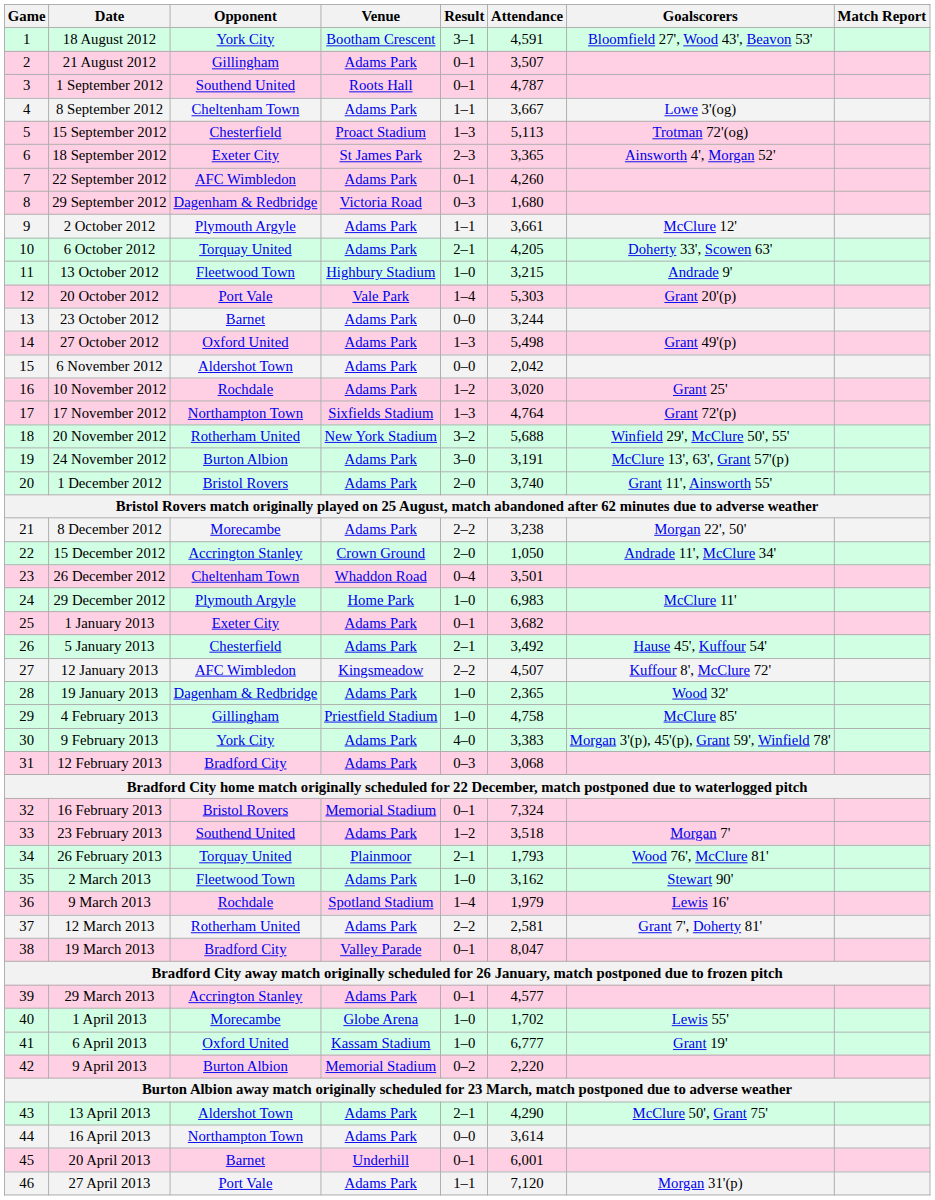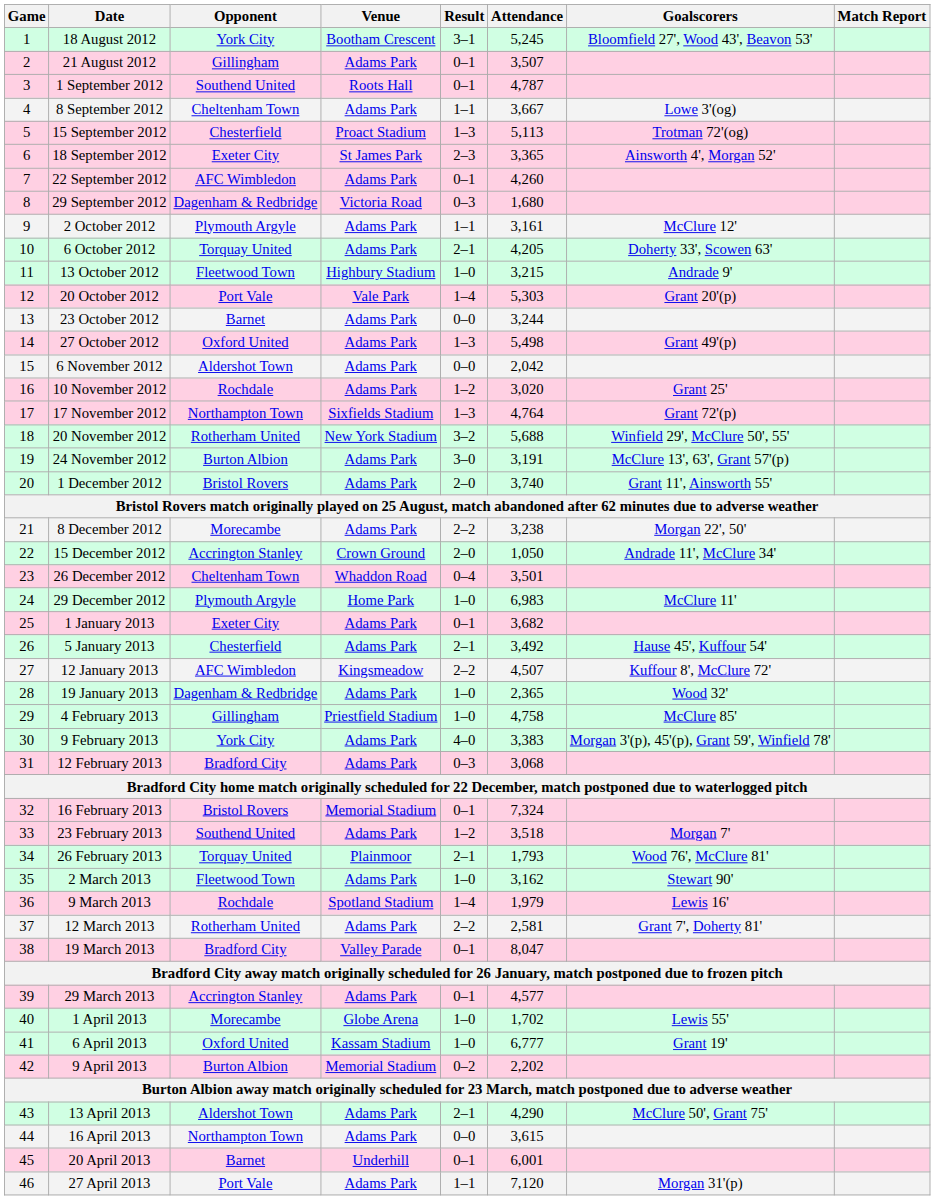 <table class="wikitable" style="text-align:center;">
 <tr>
 <th>Game</th>
 <th>Date</th>
 <th>Opponent</th>
 <th>Venue</th>
 <th>Result</th>
 <th>Attendance</th>
 <th>Goalscorers</th>
 <th>Match Report</th>
 </tr>
 <tr style="background:#d0ffe3;">
 <td>1</td>
 <td>18 August 2012</td>
 <td><a href='#'>York City</a></td>
 <td><a href='#'>Bootham Crescent</a></td>
 <td>3–1</td>
-<td>4,591</td>
+<td>5,245</td>
 <td><a href='#'>Bloomfield</a> 27', <a href='#'>Wood</a> 43', <a href='#'>Beavon</a> 53'</td>
 <td></td>
 </tr>
 <tr style="background:#ffd0e3;">
 <td>2</td>
 <td>21 August 2012</td>
 <td><a href='#'>Gillingham</a></td>
 <td><a href='#'>Adams Park</a></td>
 <td>0–1</td>
 <td>3,507</td>
 <td></td>
 <td></td>
 </tr>
 <tr style="background:#ffd0e3;">
 <td>3</td>
 <td>1 September 2012</td>
 <td><a href='#'>Southend United</a></td>
 <td><a href='#'>Roots Hall</a></td>
 <td>0–1</td>
 <td>4,787</td>
 <td></td>
 <td></td>
 </tr>
 <tr style="background:#f3f3f3;">
 <td>4</td>
 <td>8 September 2012</td>
 <td><a href='#'>Cheltenham Town</a></td>
 <td><a href='#'>Adams Park</a></td>
 <td>1–1</td>
 <td>3,667</td>
 <td><a href='#'>Lowe</a> 3'(og)</td>
 <td></td>
 </tr>
 <tr style="background:#ffd0e3;">
 <td>5</td>
 <td>15 September 2012</td>
 <td><a href='#'>Chesterfield</a></td>
 <td><a href='#'>Proact Stadium</a></td>
 <td>1–3</td>
 <td>5,113</td>
 <td><a href='#'>Trotman</a> 72'(og)</td>
 <td></td>
 </tr>
 <tr style="background:#ffd0e3;">
 <td>6</td>
 <td>18 September 2012</td>
 <td><a href='#'>Exeter City</a></td>
 <td><a href='#'>St James Park</a></td>
 <td>2–3</td>
 <td>3,365</td>
 <td><a href='#'>Ainsworth</a> 4', <a href='#'>Morgan</a> 52'</td>
 <td></td>
 </tr>
 <tr style="background:#ffd0e3;">
 <td>7</td>
 <td>22 September 2012</td>
 <td><a href='#'>AFC Wimbledon</a></td>
 <td><a href='#'>Adams Park</a></td>
 <td>0–1</td>
 <td>4,260</td>
 <td></td>
 <td></td>
 </tr>
 <tr style="background:#ffd0e3;">
 <td>8</td>
 <td>29 September 2012</td>
 <td><a href='#'>Dagenham & Redbridge</a></td>
 <td><a href='#'>Victoria Road</a></td>
 <td>0–3</td>
 <td>1,680</td>
 <td></td>
 <td></td>
 </tr>
 <tr style="background:#f3f3f3;">
 <td>9</td>
 <td>2 October 2012</td>
 <td><a href='#'>Plymouth Argyle</a></td>
 <td><a href='#'>Adams Park</a></td>
 <td>1–1</td>
-<td>3,661</td>
+<td>3,161</td>
 <td><a href='#'>McClure</a> 12'</td>
 <td></td>
 </tr>
 <tr style="background:#d0ffe3;">
 <td>10</td>
 <td>6 October 2012</td>
 <td><a href='#'>Torquay United</a></td>
 <td><a href='#'>Adams Park</a></td>
 <td>2–1</td>
 <td>4,205</td>
 <td><a href='#'>Doherty</a> 33', <a href='#'>Scowen</a> 63'</td>
 <td></td>
 </tr>
 <tr style="background:#d0ffe3;">
 <td>11</td>
 <td>13 October 2012</td>
 <td><a href='#'>Fleetwood Town</a></td>
 <td><a href='#'>Highbury Stadium</a></td>
 <td>1–0</td>
 <td>3,215</td>
 <td><a href='#'>Andrade</a> 9'</td>
 <td></td>
 </tr>
 <tr style="background:#ffd0e3;">
 <td>12</td>
 <td>20 October 2012</td>
 <td><a href='#'>Port Vale</a></td>
 <td><a href='#'>Vale Park</a></td>
 <td>1–4</td>
 <td>5,303</td>
 <td><a href='#'>Grant</a> 20'(p)</td>
 <td></td>
 </tr>
 <tr style="background:#f3f3f3;">
 <td>13</td>
 <td>23 October 2012</td>
 <td><a href='#'>Barnet</a></td>
 <td><a href='#'>Adams Park</a></td>
 <td>0–0</td>
 <td>3,244</td>
 <td></td>
 <td></td>
 </tr>
 <tr style="background:#ffd0e3;">
 <td>14</td>
 <td>27 October 2012</td>
 <td><a href='#'>Oxford United</a></td>
 <td><a href='#'>Adams Park</a></td>
 <td>1–3</td>
 <td>5,498</td>
 <td><a href='#'>Grant</a> 49'(p)</td>
 <td></td>
 </tr>
 <tr style="background:#f3f3f3;">
 <td>15</td>
 <td>6 November 2012</td>
 <td><a href='#'>Aldershot Town</a></td>
 <td><a href='#'>Adams Park</a></td>
 <td>0–0</td>
 <td>2,042</td>
 <td></td>
 <td></td>
 </tr>
 <tr style="background:#ffd0e3;">
 <td>16</td>
 <td>10 November 2012</td>
 <td><a href='#'>Rochdale</a></td>
 <td><a href='#'>Adams Park</a></td>
 <td>1–2</td>
 <td>3,020</td>
 <td><a href='#'>Grant</a> 25'</td>
 <td></td>
 </tr>
 <tr style="background:#ffd0e3;">
 <td>17</td>
 <td>17 November 2012</td>
 <td><a href='#'>Northampton Town</a></td>
 <td><a href='#'>Sixfields Stadium</a></td>
 <td>1–3</td>
 <td>4,764</td>
 <td><a href='#'>Grant</a> 72'(p)</td>
 <td></td>
 </tr>
 <tr style="background:#d0ffe3;">
 <td>18</td>
 <td>20 November 2012</td>
 <td><a href='#'>Rotherham United</a></td>
 <td><a href='#'>New York Stadium</a></td>
 <td>3–2</td>
 <td>5,688</td>
 <td><a href='#'>Winfield</a> 29', <a href='#'>McClure</a> 50', 55'</td>
 <td></td>
 </tr>
 <tr style="background:#d0ffe3;">
 <td>19</td>
 <td>24 November 2012</td>
 <td><a href='#'>Burton Albion</a></td>
 <td><a href='#'>Adams Park</a></td>
 <td>3–0</td>
 <td>3,191</td>
 <td><a href='#'>McClure</a> 13', 63', <a href='#'>Grant</a> 57'(p)</td>
 <td></td>
 </tr>
 <tr style="background:#d0ffe3;">
 <td>20</td>
 <td>1 December 2012</td>
 <td><a href='#'>Bristol Rovers</a></td>
 <td><a href='#'>Adams Park</a></td>
 <td>2–0</td>
 <td>3,740</td>
 <td><a href='#'>Grant</a> 11', <a href='#'>Ainsworth</a> 55'</td>
 <td></td>
 </tr>
 <tr>
 <th colspan="8">Bristol Rovers match originally played on 25 August, match abandoned after 62 minutes due to adverse weather </th>
 </tr>
 <tr style="background:#f3f3f3;">
 <td>21</td>
 <td>8 December 2012</td>
 <td><a href='#'>Morecambe</a></td>
 <td><a href='#'>Adams Park</a></td>
 <td>2–2</td>
 <td>3,238</td>
 <td><a href='#'>Morgan</a> 22', 50'</td>
 <td></td>
 </tr>
 <tr style="background:#d0ffe3;">
 <td>22</td>
 <td>15 December 2012</td>
 <td><a href='#'>Accrington Stanley</a></td>
 <td><a href='#'>Crown Ground</a></td>
 <td>2–0</td>
 <td>1,050</td>
 <td><a href='#'>Andrade</a> 11', <a href='#'>McClure</a> 34'</td>
 <td></td>
 </tr>
 <tr style="background:#ffd0e3;">
 <td>23</td>
 <td>26 December 2012</td>
 <td><a href='#'>Cheltenham Town</a></td>
 <td><a href='#'>Whaddon Road</a></td>
 <td>0–4</td>
 <td>3,501</td>
 <td></td>
 <td></td>
 </tr>
 <tr style="background:#d0ffe3;">
 <td>24</td>
 <td>29 December 2012</td>
 <td><a href='#'>Plymouth Argyle</a></td>
 <td><a href='#'>Home Park</a></td>
 <td>1–0</td>
 <td>6,983</td>
 <td><a href='#'>McClure</a> 11'</td>
 <td></td>
 </tr>
 <tr style="background:#ffd0e3;">
 <td>25</td>
 <td>1 January 2013</td>
 <td><a href='#'>Exeter City</a></td>
 <td><a href='#'>Adams Park</a></td>
 <td>0–1</td>
 <td>3,682</td>
 <td></td>
 <td></td>
 </tr>
 <tr style="background:#d0ffe3;">
 <td>26</td>
 <td>5 January 2013</td>
 <td><a href='#'>Chesterfield</a></td>
 <td><a href='#'>Adams Park</a></td>
 <td>2–1</td>
 <td>3,492</td>
 <td><a href='#'>Hause</a> 45', <a href='#'>Kuffour</a> 54'</td>
 <td></td>
 </tr>
 <tr style="background:#f3f3f3;">
 <td>27</td>
 <td>12 January 2013</td>
 <td><a href='#'>AFC Wimbledon</a></td>
 <td><a href='#'>Kingsmeadow</a></td>
 <td>2–2</td>
 <td>4,507</td>
 <td><a href='#'>Kuffour</a> 8', <a href='#'>McClure</a> 72'</td>
 <td></td>
 </tr>
 <tr style="background:#d0ffe3;">
 <td>28</td>
 <td>19 January 2013</td>
 <td><a href='#'>Dagenham & Redbridge</a></td>
 <td><a href='#'>Adams Park</a></td>
 <td>1–0</td>
 <td>2,365</td>
 <td><a href='#'>Wood</a> 32'</td>
 <td></td>
 </tr>
 <tr style="background:#d0ffe3;">
 <td>29</td>
 <td>4 February 2013</td>
 <td><a href='#'>Gillingham</a></td>
 <td><a href='#'>Priestfield Stadium</a></td>
 <td>1–0</td>
 <td>4,758</td>
 <td><a href='#'>McClure</a> 85'</td>
 <td></td>
 </tr>
 <tr style="background:#d0ffe3;">
 <td>30</td>
 <td>9 February 2013</td>
 <td><a href='#'>York City</a></td>
 <td><a href='#'>Adams Park</a></td>
 <td>4–0</td>
 <td>3,383</td>
 <td><a href='#'>Morgan</a> 3'(p), 45'(p), <a href='#'>Grant</a> 59', <a href='#'>Winfield</a> 78'</td>
 <td></td>
 </tr>
 <tr style="background:#ffd0e3;">
 <td>31</td>
 <td>12 February 2013</td>
 <td><a href='#'>Bradford City</a></td>
 <td><a href='#'>Adams Park</a></td>
 <td>0–3</td>
 <td>3,068</td>
 <td></td>
 <td></td>
 </tr>
 <tr>
 <th colspan="8">Bradford City home match originally scheduled for 22 December, match postponed due to waterlogged pitch </th>
 </tr>
 <tr style="background:#ffd0e3;">
 <td>32</td>
 <td>16 February 2013</td>
 <td><a href='#'>Bristol Rovers</a></td>
 <td><a href='#'>Memorial Stadium</a></td>
 <td>0–1</td>
 <td>7,324</td>
 <td></td>
 <td></td>
 </tr>
 <tr style="background:#ffd0e3;">
 <td>33</td>
 <td>23 February 2013</td>
 <td><a href='#'>Southend United</a></td>
 <td><a href='#'>Adams Park</a></td>
 <td>1–2</td>
 <td>3,518</td>
 <td><a href='#'>Morgan</a> 7'</td>
 <td></td>
 </tr>
 <tr style="background:#d0ffe3;">
 <td>34</td>
 <td>26 February 2013</td>
 <td><a href='#'>Torquay United</a></td>
 <td><a href='#'>Plainmoor</a></td>
 <td>2–1</td>
 <td>1,793</td>
 <td><a href='#'>Wood</a> 76', <a href='#'>McClure</a> 81'</td>
 <td></td>
 </tr>
 <tr style="background:#d0ffe3;">
 <td>35</td>
 <td>2 March 2013</td>
 <td><a href='#'>Fleetwood Town</a></td>
 <td><a href='#'>Adams Park</a></td>
 <td>1–0</td>
 <td>3,162</td>
 <td><a href='#'>Stewart</a> 90'</td>
 <td></td>
 </tr>
 <tr style="background:#ffd0e3;">
 <td>36</td>
 <td>9 March 2013</td>
 <td><a href='#'>Rochdale</a></td>
 <td><a href='#'>Spotland Stadium</a></td>
 <td>1–4</td>
 <td>1,979</td>
 <td><a href='#'>Lewis</a> 16'</td>
 <td></td>
 </tr>
 <tr style="background:#f3f3f3;">
 <td>37</td>
 <td>12 March 2013</td>
 <td><a href='#'>Rotherham United</a></td>
 <td><a href='#'>Adams Park</a></td>
 <td>2–2</td>
 <td>2,581</td>
 <td><a href='#'>Grant</a> 7', <a href='#'>Doherty</a> 81'</td>
 <td></td>
 </tr>
 <tr style="background:#ffd0e3;">
 <td>38</td>
 <td>19 March 2013</td>
 <td><a href='#'>Bradford City</a></td>
 <td><a href='#'>Valley Parade</a></td>
 <td>0–1</td>
 <td>8,047</td>
 <td></td>
 <td></td>
 </tr>
 <tr>
 <th colspan="8">Bradford City away match originally scheduled for 26 January, match postponed due to frozen pitch </th>
 </tr>
 <tr style="background:#ffd0e3;">
 <td>39</td>
 <td>29 March 2013</td>
 <td><a href='#'>Accrington Stanley</a></td>
 <td><a href='#'>Adams Park</a></td>
 <td>0–1</td>
 <td>4,577</td>
 <td></td>
 <td></td>
 </tr>
 <tr style="background:#d0ffe3;">
 <td>40</td>
 <td>1 April 2013</td>
 <td><a href='#'>Morecambe</a></td>
 <td><a href='#'>Globe Arena</a></td>
 <td>1–0</td>
 <td>1,702</td>
 <td><a href='#'>Lewis</a> 55'</td>
 <td></td>
 </tr>
 <tr style="background:#d0ffe3;">
 <td>41</td>
 <td>6 April 2013</td>
 <td><a href='#'>Oxford United</a></td>
 <td><a href='#'>Kassam Stadium</a></td>
 <td>1–0</td>
 <td>6,777</td>
 <td><a href='#'>Grant</a> 19'</td>
 <td></td>
 </tr>
 <tr style="background:#ffd0e3;">
 <td>42</td>
 <td>9 April 2013</td>
 <td><a href='#'>Burton Albion</a></td>
 <td><a href='#'>Memorial Stadium</a></td>
 <td>0–2</td>
-<td>2,220</td>
+<td>2,202</td>
 <td></td>
 <td></td>
 </tr>
 <tr>
 <th colspan="8">Burton Albion away match originally scheduled for 23 March, match postponed due to adverse weather </th>
 </tr>
 <tr style="background:#d0ffe3;">
 <td>43</td>
 <td>13 April 2013</td>
 <td><a href='#'>Aldershot Town</a></td>
 <td><a href='#'>Adams Park</a></td>
 <td>2–1</td>
 <td>4,290</td>
 <td><a href='#'>McClure</a> 50', <a href='#'>Grant</a> 75'</td>
 <td></td>
 </tr>
 <tr style="background:#f3f3f3;">
 <td>44</td>
 <td>16 April 2013</td>
 <td><a href='#'>Northampton Town</a></td>
 <td><a href='#'>Adams Park</a></td>
 <td>0–0</td>
-<td>3,614</td>
+<td>3,615</td>
 <td></td>
 <td></td>
 </tr>
 <tr style="background:#ffd0e3;">
 <td>45</td>
 <td>20 April 2013</td>
 <td><a href='#'>Barnet</a></td>
 <td><a href='#'>Underhill</a></td>
 <td>0–1</td>
 <td>6,001</td>
 <td></td>
 <td></td>
 </tr>
 <tr style="background:#f3f3f3;">
 <td>46</td>
 <td>27 April 2013</td>
 <td><a href='#'>Port Vale</a></td>
 <td><a href='#'>Adams Park</a></td>
 <td>1–1</td>
 <td>7,120</td>
 <td><a href='#'>Morgan</a> 31'(p)</td>
 <td></td>
 </tr>
 </table>
